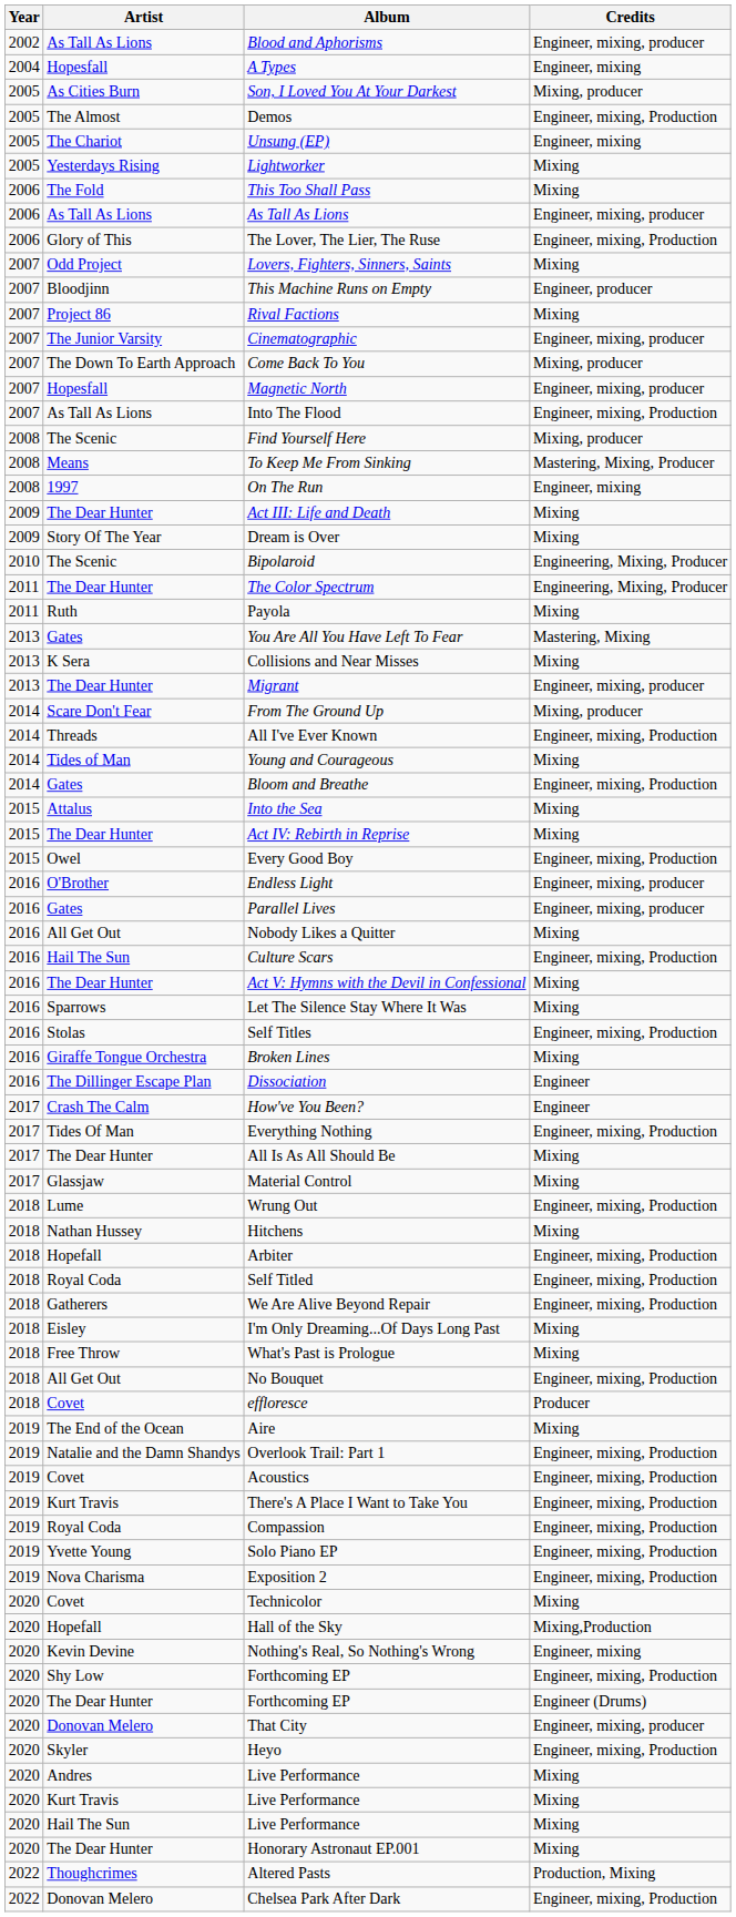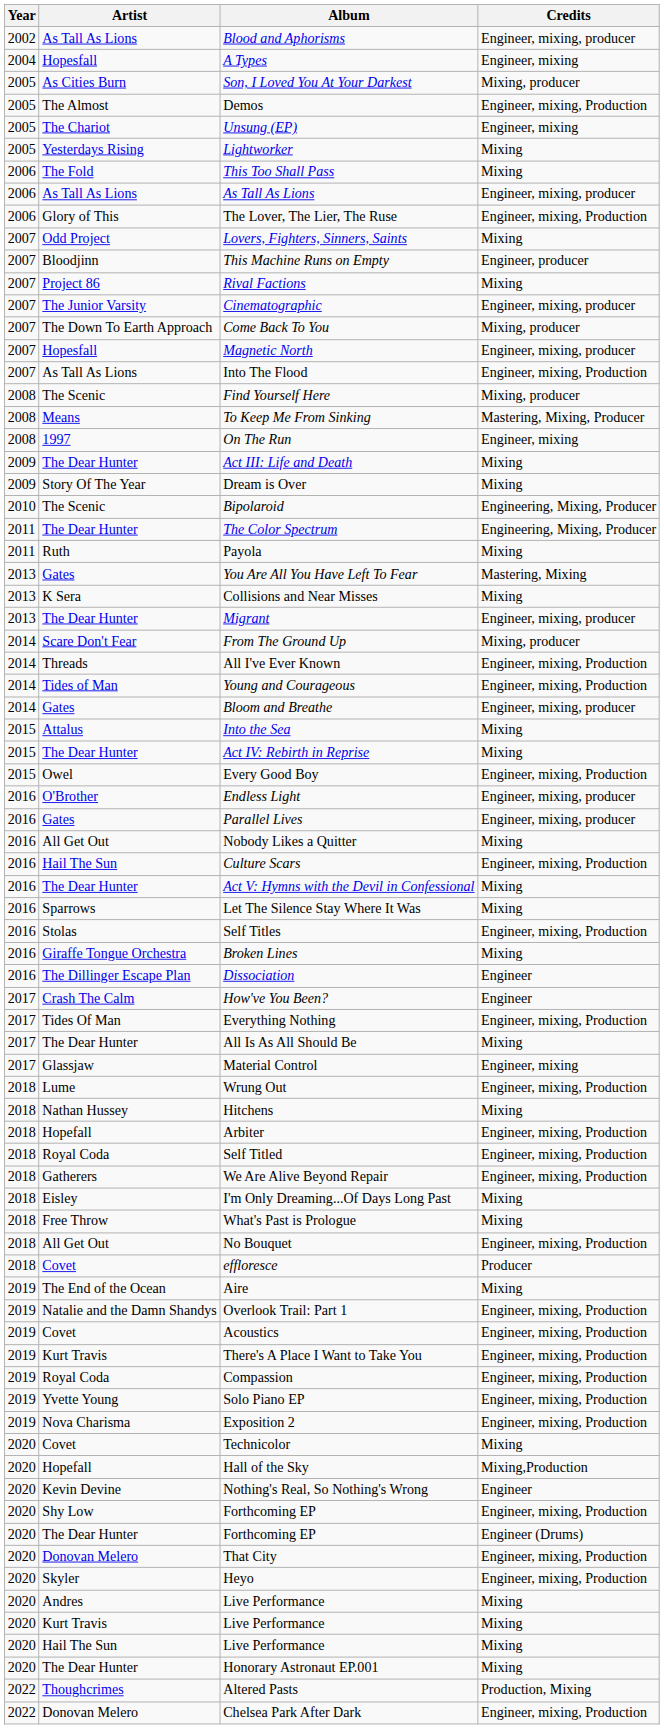 <table class="wikitable">
 <tr>
 <th>Year</th>
 <th>Artist</th>
 <th>Album</th>
 <th>Credits</th>
 </tr>
 <tr>
 <td>2002</td>
 <td><a href='#'>As Tall As Lions</a></td>
 <td><em><a href='#'>Blood and Aphorisms</a></em></td>
 <td>Engineer, mixing, producer</td>
 </tr>
 <tr>
 <td>2004</td>
 <td><a href='#'>Hopesfall</a></td>
 <td><em><a href='#'>A Types</a></em></td>
 <td>Engineer, mixing</td>
 </tr>
 <tr>
 <td>2005</td>
 <td><a href='#'>As Cities Burn</a></td>
 <td><em><a href='#'>Son, I Loved You At Your Darkest</a></em></td>
 <td>Mixing, producer</td>
 </tr>
 <tr>
 <td>2005</td>
 <td>The Almost</td>
 <td>Demos</td>
 <td>Engineer, mixing, Production</td>
 </tr>
 <tr>
 <td>2005</td>
 <td><a href='#'>The Chariot</a></td>
 <td><em><a href='#'>Unsung (EP)</a></em></td>
 <td>Engineer, mixing</td>
 </tr>
 <tr>
 <td>2005</td>
 <td><a href='#'>Yesterdays Rising</a></td>
 <td><em><a href='#'>Lightworker</a></em></td>
 <td>Mixing</td>
 </tr>
 <tr>
 <td>2006</td>
 <td><a href='#'>The Fold</a></td>
 <td><em><a href='#'>This Too Shall Pass</a></em></td>
 <td>Mixing</td>
 </tr>
 <tr>
 <td>2006</td>
 <td><a href='#'>As Tall As Lions</a></td>
 <td><em><a href='#'>As Tall As Lions</a></em></td>
 <td>Engineer, mixing, producer</td>
 </tr>
 <tr>
 <td>2006</td>
 <td>Glory of This</td>
 <td>The Lover, The Lier, The Ruse</td>
 <td>Engineer, mixing, Production</td>
 </tr>
 <tr>
 <td>2007</td>
 <td><a href='#'>Odd Project</a></td>
 <td><em><a href='#'>Lovers, Fighters, Sinners, Saints</a></em></td>
 <td>Mixing</td>
 </tr>
 <tr>
 <td>2007</td>
 <td>Bloodjinn</td>
 <td><em>This Machine Runs on Empty</em></td>
 <td>Engineer, producer</td>
 </tr>
 <tr>
 <td>2007</td>
 <td><a href='#'>Project 86</a></td>
 <td><em><a href='#'>Rival Factions</a></em></td>
 <td>Mixing</td>
 </tr>
 <tr>
 <td>2007</td>
 <td><a href='#'>The Junior Varsity</a></td>
 <td><em><a href='#'>Cinematographic</a></em></td>
 <td>Engineer, mixing, producer</td>
 </tr>
 <tr>
 <td>2007</td>
 <td>The Down To Earth Approach</td>
 <td><em>Come Back To You</em></td>
 <td>Mixing, producer</td>
 </tr>
 <tr>
 <td>2007</td>
 <td><a href='#'>Hopesfall</a></td>
 <td><em><a href='#'>Magnetic North</a></em></td>
 <td>Engineer, mixing, producer</td>
 </tr>
 <tr>
 <td>2007</td>
 <td>As Tall As Lions</td>
 <td>Into The Flood</td>
 <td>Engineer, mixing, Production</td>
 </tr>
 <tr>
 <td>2008</td>
 <td>The Scenic</td>
 <td><em>Find Yourself Here</em></td>
 <td>Mixing, producer</td>
 </tr>
 <tr>
 <td>2008</td>
 <td><a href='#'>Means</a></td>
 <td><em>To Keep Me From Sinking</em></td>
 <td>Mastering, Mixing, Producer</td>
 </tr>
 <tr>
 <td>2008</td>
 <td><a href='#'>1997</a></td>
 <td><em>On The Run</em></td>
 <td>Engineer, mixing</td>
 </tr>
 <tr>
 <td>2009</td>
 <td><a href='#'>The Dear Hunter</a></td>
 <td><em><a href='#'>Act III: Life and Death</a></em></td>
 <td>Mixing</td>
 </tr>
 <tr>
 <td>2009</td>
 <td>Story Of The Year</td>
 <td>Dream is Over</td>
 <td>Mixing</td>
 </tr>
 <tr>
 <td>2010</td>
 <td>The Scenic</td>
 <td><em>Bipolaroid</em></td>
 <td>Engineering, Mixing, Producer</td>
 </tr>
 <tr>
 <td>2011</td>
 <td><a href='#'>The Dear Hunter</a></td>
 <td><em><a href='#'>The Color Spectrum</a></em></td>
 <td>Engineering, Mixing, Producer</td>
 </tr>
 <tr>
 <td>2011</td>
 <td>Ruth</td>
 <td>Payola</td>
 <td>Mixing</td>
 </tr>
 <tr>
 <td>2013</td>
 <td><a href='#'>Gates</a></td>
 <td><em>You Are All You Have Left To Fear</em></td>
 <td>Mastering, Mixing</td>
 </tr>
 <tr>
 <td>2013</td>
 <td>K Sera</td>
 <td>Collisions and Near Misses</td>
 <td>Mixing</td>
 </tr>
 <tr>
 <td>2013</td>
 <td><a href='#'>The Dear Hunter</a></td>
 <td><em><a href='#'>Migrant</a></em></td>
 <td>Engineer, mixing, producer</td>
 </tr>
 <tr>
 <td>2014</td>
 <td><a href='#'>Scare Don't Fear</a></td>
 <td><em>From The Ground Up</em></td>
 <td>Mixing, producer</td>
 </tr>
 <tr>
 <td>2014</td>
 <td>Threads</td>
 <td>All I've Ever Known</td>
 <td>Engineer, mixing, Production</td>
 </tr>
 <tr>
 <td>2014</td>
 <td><a href='#'>Tides of Man</a></td>
 <td><em>Young and Courageous</em></td>
-<td>Mixing</td>
+<td>Engineer, mixing, Production</td>
 </tr>
 <tr>
 <td>2014</td>
 <td><a href='#'>Gates</a></td>
 <td><em>Bloom and Breathe</em></td>
-<td>Engineer, mixing, Production</td>
+<td>Engineer, mixing, producer</td>
 </tr>
 <tr>
 <td>2015</td>
 <td><a href='#'>Attalus</a></td>
 <td><em><a href='#'>Into the Sea</a></em></td>
 <td>Mixing</td>
 </tr>
 <tr>
 <td>2015</td>
 <td><a href='#'>The Dear Hunter</a></td>
 <td><em><a href='#'>Act IV: Rebirth in Reprise</a></em></td>
 <td>Mixing</td>
 </tr>
 <tr>
 <td>2015</td>
 <td>Owel</td>
 <td>Every Good Boy</td>
 <td>Engineer, mixing, Production</td>
 </tr>
 <tr>
 <td>2016</td>
 <td><a href='#'>O'Brother</a></td>
 <td><em>Endless Light</em></td>
 <td>Engineer, mixing, producer</td>
 </tr>
 <tr>
 <td>2016</td>
 <td><a href='#'>Gates</a></td>
 <td><em>Parallel Lives</em></td>
 <td>Engineer, mixing, producer</td>
 </tr>
 <tr>
 <td>2016</td>
 <td>All Get Out</td>
 <td>Nobody Likes a Quitter</td>
 <td>Mixing</td>
 </tr>
 <tr>
 <td>2016</td>
 <td><a href='#'>Hail The Sun</a></td>
 <td><em>Culture Scars</em></td>
 <td>Engineer, mixing, Production</td>
 </tr>
 <tr>
 <td>2016</td>
 <td><a href='#'>The Dear Hunter</a></td>
 <td><em><a href='#'>Act V: Hymns with the Devil in Confessional</a></em></td>
 <td>Mixing</td>
 </tr>
 <tr>
 <td>2016</td>
 <td>Sparrows</td>
 <td>Let The Silence Stay Where It Was</td>
 <td>Mixing</td>
 </tr>
 <tr>
 <td>2016</td>
 <td>Stolas</td>
 <td>Self Titles</td>
 <td>Engineer, mixing, Production</td>
 </tr>
 <tr>
 <td>2016</td>
 <td><a href='#'>Giraffe Tongue Orchestra</a></td>
 <td><em>Broken Lines</em></td>
 <td>Mixing</td>
 </tr>
 <tr>
 <td>2016</td>
 <td><a href='#'>The Dillinger Escape Plan</a></td>
 <td><em><a href='#'>Dissociation</a></em></td>
 <td>Engineer</td>
 </tr>
 <tr>
 <td>2017</td>
 <td><a href='#'>Crash The Calm</a></td>
 <td><em>How've You Been?</em></td>
 <td>Engineer</td>
 </tr>
 <tr>
 <td>2017</td>
 <td>Tides Of Man</td>
 <td>Everything Nothing</td>
 <td>Engineer, mixing, Production</td>
 </tr>
 <tr>
 <td>2017</td>
 <td>The Dear Hunter</td>
 <td>All Is As All Should Be</td>
 <td>Mixing</td>
 </tr>
 <tr>
 <td>2017</td>
 <td>Glassjaw</td>
 <td>Material Control</td>
-<td>Mixing</td>
+<td>Engineer, mixing</td>
 </tr>
 <tr>
 <td>2018</td>
 <td>Lume</td>
 <td>Wrung Out</td>
 <td>Engineer, mixing, Production</td>
 </tr>
 <tr>
 <td>2018</td>
 <td>Nathan Hussey</td>
 <td>Hitchens</td>
 <td>Mixing</td>
 </tr>
 <tr>
 <td>2018</td>
 <td>Hopefall</td>
 <td>Arbiter</td>
 <td>Engineer, mixing, Production</td>
 </tr>
 <tr>
 <td>2018</td>
 <td>Royal Coda</td>
 <td>Self Titled</td>
 <td>Engineer, mixing, Production</td>
 </tr>
 <tr>
 <td>2018</td>
 <td>Gatherers</td>
 <td>We Are Alive Beyond Repair</td>
 <td>Engineer, mixing, Production</td>
 </tr>
 <tr>
 <td>2018</td>
 <td>Eisley</td>
 <td>I'm Only Dreaming...Of Days Long Past</td>
 <td>Mixing</td>
 </tr>
 <tr>
 <td>2018</td>
 <td>Free Throw</td>
 <td>What's Past is Prologue</td>
 <td>Mixing</td>
 </tr>
 <tr>
 <td>2018</td>
 <td>All Get Out</td>
 <td>No Bouquet</td>
 <td>Engineer, mixing, Production</td>
 </tr>
 <tr>
 <td>2018</td>
 <td><a href='#'>Covet</a></td>
 <td><em>effloresce</em></td>
 <td>Producer</td>
 </tr>
 <tr>
 <td>2019</td>
 <td>The End of the Ocean</td>
 <td>Aire</td>
 <td>Mixing</td>
 </tr>
 <tr>
 <td>2019</td>
 <td>Natalie and the Damn Shandys</td>
 <td>Overlook Trail: Part 1</td>
 <td>Engineer, mixing, Production</td>
 </tr>
 <tr>
 <td>2019</td>
 <td>Covet</td>
 <td>Acoustics</td>
 <td>Engineer, mixing, Production</td>
 </tr>
 <tr>
 <td>2019</td>
 <td>Kurt Travis</td>
 <td>There's A Place I Want to Take You</td>
 <td>Engineer, mixing, Production</td>
 </tr>
 <tr>
 <td>2019</td>
 <td>Royal Coda</td>
 <td>Compassion</td>
 <td>Engineer, mixing, Production</td>
 </tr>
 <tr>
 <td>2019</td>
 <td>Yvette Young</td>
 <td>Solo Piano EP</td>
 <td>Engineer, mixing, Production</td>
 </tr>
 <tr>
 <td>2019</td>
 <td>Nova Charisma</td>
 <td>Exposition 2</td>
 <td>Engineer, mixing, Production</td>
 </tr>
 <tr>
 <td>2020</td>
 <td>Covet</td>
 <td>Technicolor</td>
 <td>Mixing</td>
 </tr>
 <tr>
 <td>2020</td>
 <td>Hopefall</td>
 <td>Hall of the Sky</td>
 <td>Mixing,Production</td>
 </tr>
 <tr>
 <td>2020</td>
 <td>Kevin Devine</td>
 <td>Nothing's Real, So Nothing's Wrong</td>
-<td>Engineer, mixing</td>
+<td>Engineer</td>
 </tr>
 <tr>
 <td>2020</td>
 <td>Shy Low</td>
 <td>Forthcoming EP</td>
 <td>Engineer, mixing, Production</td>
 </tr>
 <tr>
 <td>2020</td>
 <td>The Dear Hunter</td>
 <td>Forthcoming EP</td>
 <td>Engineer (Drums)</td>
 </tr>
 <tr>
 <td>2020</td>
 <td><a href='#'>Donovan Melero</a></td>
 <td>That City</td>
-<td>Engineer, mixing, producer</td>
+<td>Engineer, mixing, Production</td>
 </tr>
 <tr>
 <td>2020</td>
 <td>Skyler</td>
 <td>Heyo</td>
 <td>Engineer, mixing, Production</td>
 </tr>
 <tr>
 <td>2020</td>
 <td>Andres</td>
 <td>Live Performance</td>
 <td>Mixing</td>
 </tr>
 <tr>
 <td>2020</td>
 <td>Kurt Travis</td>
 <td>Live Performance</td>
 <td>Mixing</td>
 </tr>
 <tr>
 <td>2020</td>
 <td>Hail The Sun</td>
 <td>Live Performance</td>
 <td>Mixing</td>
 </tr>
 <tr>
 <td>2020</td>
 <td>The Dear Hunter</td>
 <td>Honorary Astronaut EP.001</td>
 <td>Mixing</td>
 </tr>
 <tr>
 <td>2022</td>
 <td><a href='#'>Thoughcrimes</a></td>
 <td>Altered Pasts</td>
 <td>Production, Mixing</td>
 </tr>
 <tr>
 <td>2022</td>
 <td>Donovan Melero</td>
 <td>Chelsea Park After Dark</td>
 <td>Engineer, mixing, Production</td>
 </tr>
 </table>
